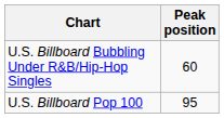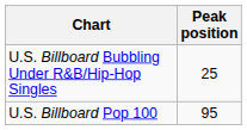 <table class="wikitable">
 <tr>
 <th align="left" width="180">Chart</th>
 <th align="left">Peak<br>position</th>
 </tr>
 <tr>
 <td align="left">U.S. <em>Billboard</em> <a href='#'>Bubbling Under R&B/Hip-Hop Singles</a></td>
-<td align="center">60</td>
+<td align="center">25</td>
 </tr>
 <tr>
 <td align="left">U.S. <em>Billboard</em> <a href='#'>Pop 100</a></td>
 <td align="center">95</td>
 </tr>
 </table>
